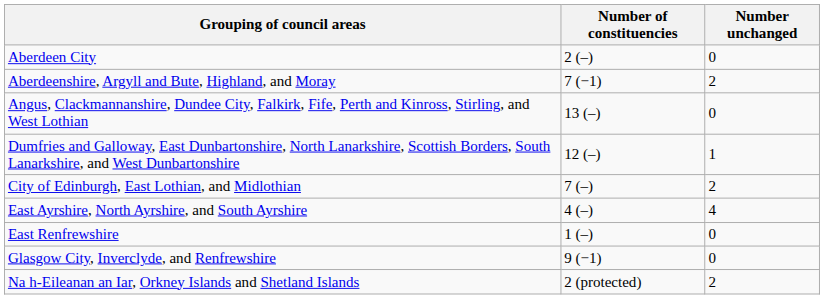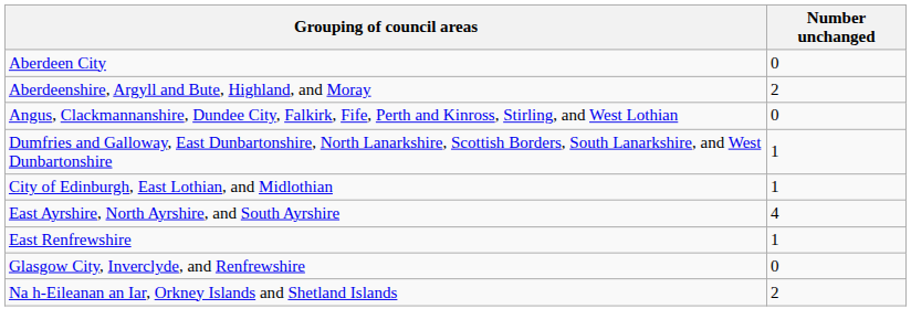 <table class="wikitable">
 <tr>
 <th>Grouping of council areas</th>
-<th>Number of constituencies</th>
 <th>Number unchanged</th>
 </tr>
 <tr>
 <td><a href='#'>Aberdeen City</a></td>
-<td>2 (–)</td>
 <td>0</td>
 </tr>
 <tr>
 <td><a href='#'>Aberdeenshire</a>, <a href='#'>Argyll and Bute</a>, <a href='#'>Highland</a>, and <a href='#'>Moray</a></td>
-<td>7 (−1)</td>
 <td>2</td>
 </tr>
 <tr>
 <td><a href='#'>Angus</a>, <a href='#'>Clackmannanshire</a>, <a href='#'>Dundee City</a>, <a href='#'>Falkirk</a>, <a href='#'>Fife</a>, <a href='#'>Perth and Kinross</a>, <a href='#'>Stirling</a>, and <a href='#'>West Lothian</a></td>
-<td>13 (–)</td>
 <td>0</td>
 </tr>
 <tr>
 <td><a href='#'>Dumfries and Galloway</a>, <a href='#'>East Dunbartonshire</a>, <a href='#'>North Lanarkshire</a>, <a href='#'>Scottish Borders</a>, <a href='#'>South Lanarkshire</a>, and <a href='#'>West Dunbartonshire</a></td>
-<td>12 (–)</td>
 <td>1</td>
 </tr>
 <tr>
 <td><a href='#'>City of Edinburgh</a>, <a href='#'>East Lothian</a>, and <a href='#'>Midlothian</a></td>
-<td>7 (–)</td>
-<td>2</td>
+<td>1</td>
 </tr>
 <tr>
 <td><a href='#'>East Ayrshire</a>, <a href='#'>North Ayrshire</a>, and <a href='#'>South Ayrshire</a></td>
-<td>4 (–)</td>
 <td>4</td>
 </tr>
 <tr>
 <td><a href='#'>East Renfrewshire</a></td>
-<td>1 (–)</td>
-<td>0</td>
+<td>1</td>
 </tr>
 <tr>
 <td><a href='#'>Glasgow City</a>, <a href='#'>Inverclyde</a>, and <a href='#'>Renfrewshire</a></td>
-<td>9 (−1)</td>
 <td>0</td>
 </tr>
 <tr>
 <td><a href='#'>Na h-Eileanan an Iar</a>, <a href='#'>Orkney Islands</a> and <a href='#'>Shetland Islands</a></td>
-<td>2 (protected)</td>
 <td>2</td>
 </tr>
 </table>
